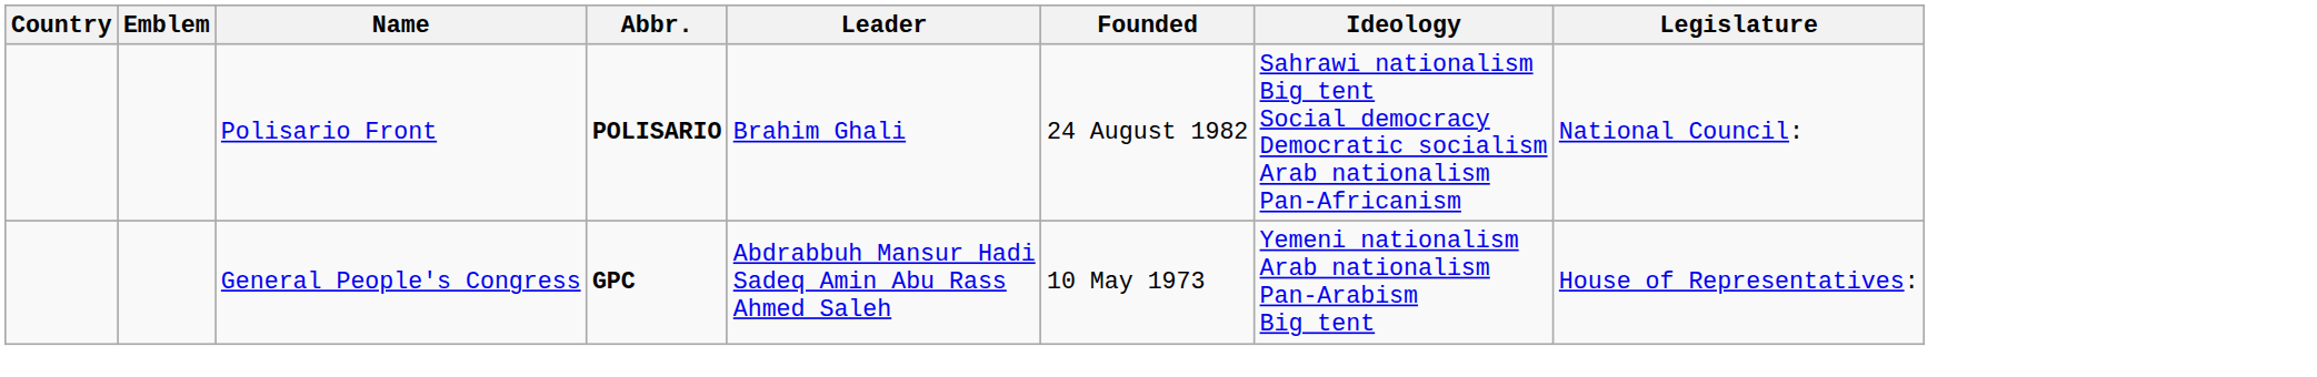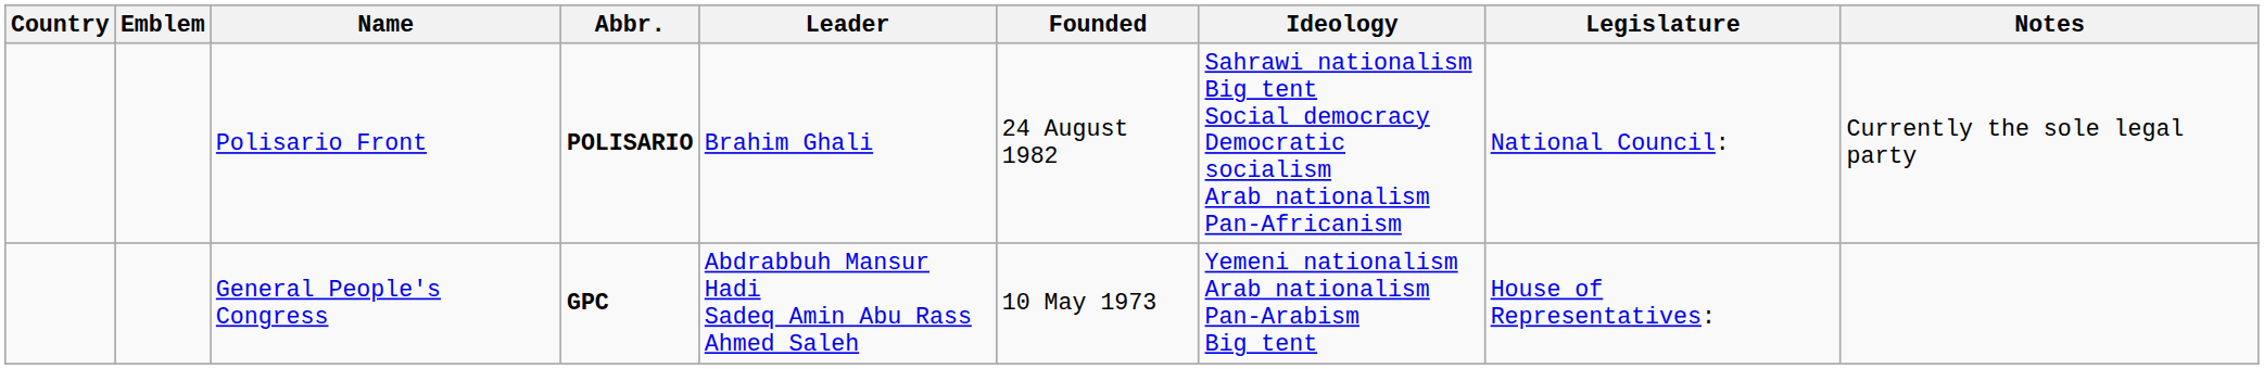 <table class="wikitable sortable">
 <tr>
 <th>Country</th>
 <th>Emblem</th>
 <th>Name</th>
 <th>Abbr.</th>
 <th>Leader</th>
 <th>Founded</th>
 <th>Ideology</th>
 <th>Legislature</th>
+<th>Notes</th>
 </tr>
 <tr>
 <td></td>
 <td></td>
 <td><a href='#'>Polisario Front</a><br><small></small></td>
 <td><strong>POLISARIO</strong></td>
 <td><a href='#'>Brahim Ghali</a></td>
 <td>24 August 1982</td>
 <td><a href='#'>Sahrawi nationalism</a><br><a href='#'>Big tent</a><br><a href='#'>Social democracy</a><br><a href='#'>Democratic socialism</a><br><a href='#'>Arab nationalism</a><br><a href='#'>Pan-Africanism</a></td>
 <td><a href='#'>National Council</a>:</td>
+<td>Currently the sole legal party</td>
 </tr>
 <tr>
 <td></td>
 <td></td>
 <td><a href='#'>General People's Congress</a><br><small></small></td>
 <td><strong>GPC</strong></td>
 <td><a href='#'>Abdrabbuh Mansur Hadi</a> <br><a href='#'>Sadeq Amin Abu Rass</a> <br><a href='#'>Ahmed Saleh</a> </td>
 <td>10 May 1973</td>
 <td><a href='#'>Yemeni nationalism</a><br><a href='#'>Arab nationalism</a><br><a href='#'>Pan-Arabism</a><br><a href='#'>Big tent</a></td>
 <td><a href='#'>House of Representatives</a>:</td>
+<td></td>
 </tr>
 </table>
